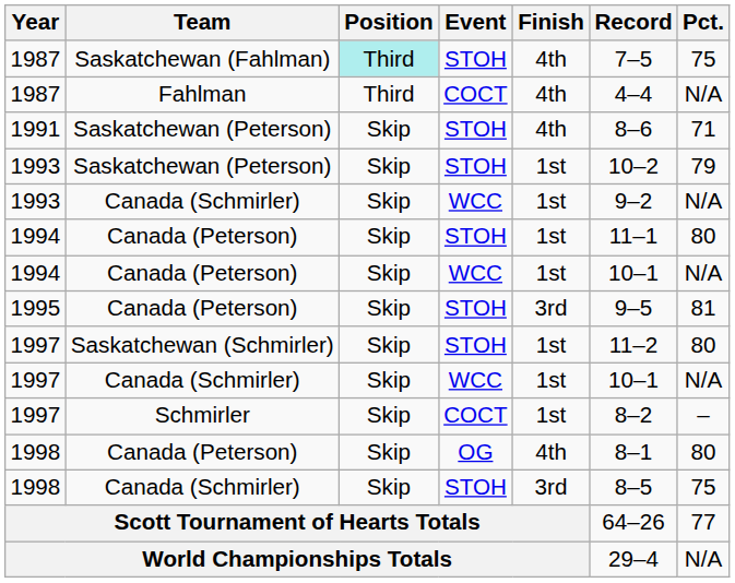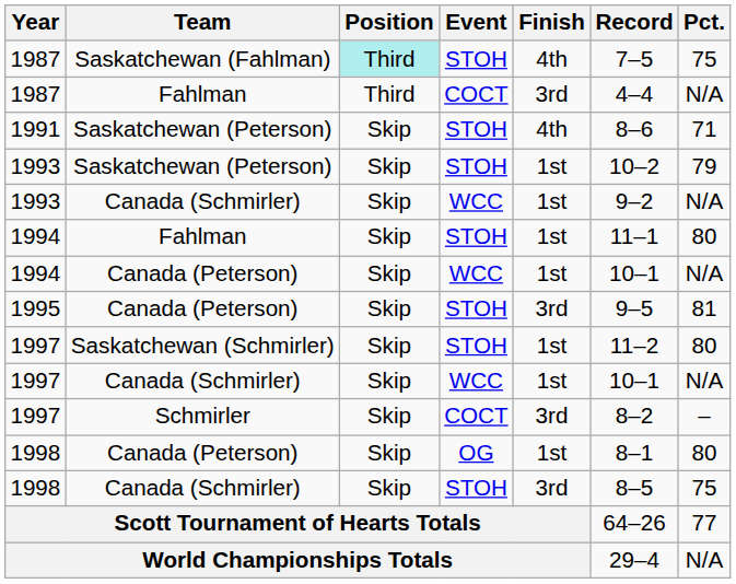 <table class="wikitable" style="text-align: center;">
 <tr>
 <th scope="col">Year</th>
 <th scope="col">Team</th>
 <th scope="col">Position</th>
 <th scope="col">Event</th>
 <th scope="col">Finish</th>
 <th scope="col">Record</th>
 <th scope="col">Pct.</th>
 </tr>
 <tr>
 <td>1987</td>
 <td>Saskatchewan (Fahlman)</td>
 <td style="background: paleturquoise;">Third</td>
 <td><a href='#'>STOH</a></td>
 <td>4th</td>
 <td>7–5</td>
 <td>75</td>
 </tr>
 <tr>
 <td>1987</td>
 <td>Fahlman</td>
 <td>Third</td>
 <td><a href='#'>COCT</a></td>
-<td>4th</td>
+<td>3rd</td>
 <td>4–4</td>
 <td>N/A</td>
 </tr>
 <tr>
 <td>1991</td>
 <td>Saskatchewan (Peterson)</td>
 <td>Skip</td>
 <td><a href='#'>STOH</a></td>
 <td>4th</td>
 <td>8–6</td>
 <td>71</td>
 </tr>
 <tr>
 <td>1993</td>
 <td>Saskatchewan (Peterson)</td>
 <td>Skip</td>
 <td><a href='#'>STOH</a></td>
 <td>1st</td>
 <td>10–2</td>
 <td>79</td>
 </tr>
 <tr>
 <td>1993</td>
 <td>Canada (Schmirler)</td>
 <td>Skip</td>
 <td><a href='#'>WCC</a></td>
 <td>1st</td>
 <td>9–2</td>
 <td>N/A</td>
 </tr>
 <tr>
 <td>1994</td>
-<td>Canada (Peterson)</td>
+<td>Fahlman</td>
 <td>Skip</td>
 <td><a href='#'>STOH</a></td>
 <td>1st</td>
 <td>11–1</td>
 <td>80</td>
 </tr>
 <tr>
 <td>1994</td>
 <td>Canada (Peterson)</td>
 <td>Skip</td>
 <td><a href='#'>WCC</a></td>
 <td>1st</td>
 <td>10–1</td>
 <td>N/A</td>
 </tr>
 <tr>
 <td>1995</td>
 <td>Canada (Peterson)</td>
 <td>Skip</td>
 <td><a href='#'>STOH</a></td>
 <td>3rd</td>
 <td>9–5</td>
 <td>81</td>
 </tr>
 <tr>
 <td>1997</td>
 <td>Saskatchewan (Schmirler)</td>
 <td>Skip</td>
 <td><a href='#'>STOH</a></td>
 <td>1st</td>
 <td>11–2</td>
 <td>80</td>
 </tr>
 <tr>
 <td>1997</td>
 <td>Canada (Schmirler)</td>
 <td>Skip</td>
 <td><a href='#'>WCC</a></td>
 <td>1st</td>
 <td>10–1</td>
 <td>N/A</td>
 </tr>
 <tr>
 <td>1997</td>
 <td>Schmirler</td>
 <td>Skip</td>
 <td><a href='#'>COCT</a></td>
-<td>1st</td>
+<td>3rd</td>
 <td>8–2</td>
 <td>–</td>
 </tr>
 <tr>
 <td>1998</td>
 <td>Canada (Peterson)</td>
 <td>Skip</td>
 <td><a href='#'>OG</a></td>
-<td>4th</td>
+<td>1st</td>
 <td>8–1</td>
 <td>80</td>
 </tr>
 <tr>
 <td>1998</td>
 <td>Canada (Schmirler)</td>
 <td>Skip</td>
 <td><a href='#'>STOH</a></td>
 <td>3rd</td>
 <td>8–5</td>
 <td>75</td>
 </tr>
 <tr>
 <th scope="row" colspan="5">Scott Tournament of Hearts Totals</th>
 <td>64–26</td>
 <td>77</td>
 </tr>
 <tr>
 <th scope="row" colspan="5">World Championships Totals</th>
 <td>29–4</td>
 <td>N/A</td>
 </tr>
 </table>
